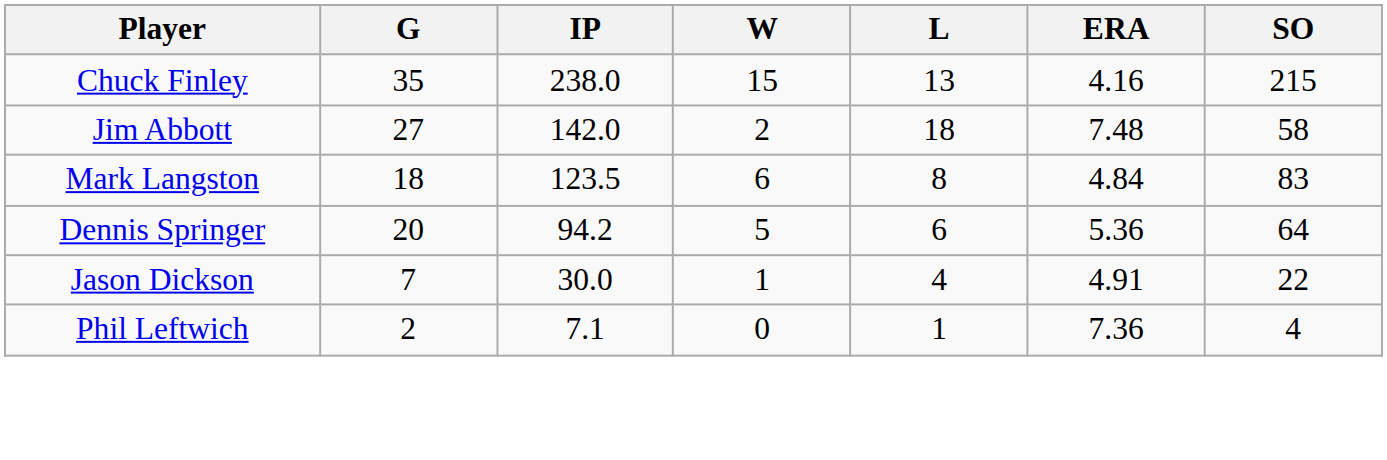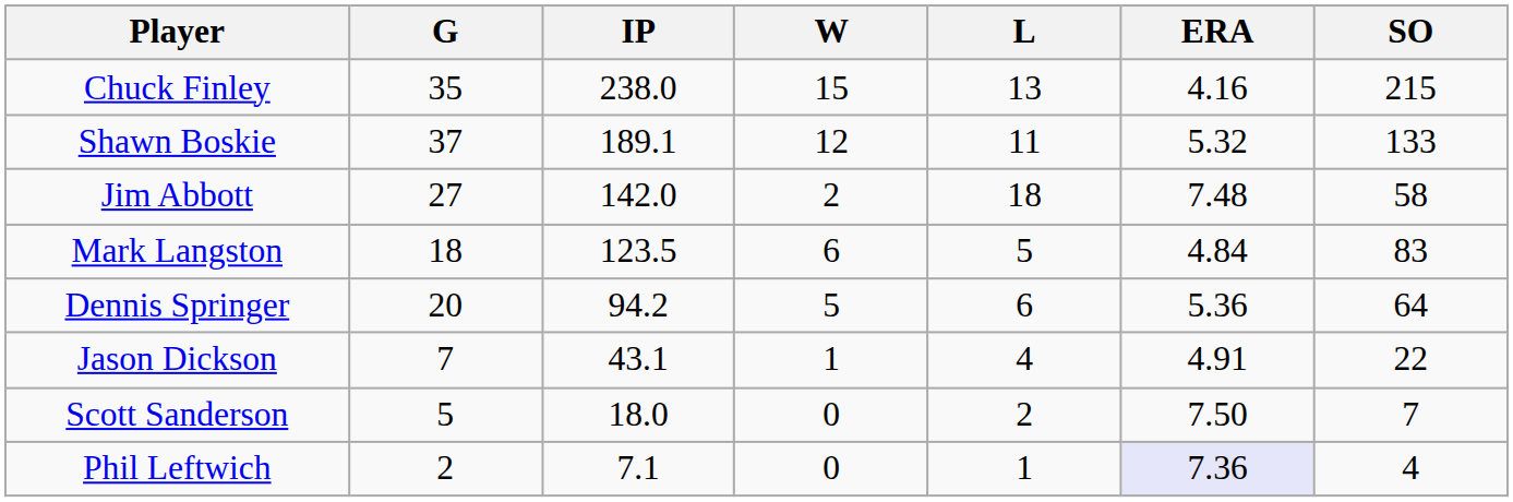 <table class="wikitable sortable">
 <tr>
 <th bgcolor="#DDDDFF" width="16%">Player</th>
 <th bgcolor="#DDDDFF" width="9%">G</th>
 <th bgcolor="#DDDDFF" width="9%">IP</th>
 <th bgcolor="#DDDDFF" width="9%">W</th>
 <th bgcolor="#DDDDFF" width="9%">L</th>
 <th bgcolor="#DDDDFF" width="9%">ERA</th>
 <th bgcolor="#DDDDFF" width="9%">SO</th>
 </tr>
 <tr align=center>
 <td><a href='#'>Chuck Finley</a></td>
 <td>35</td>
 <td>238.0</td>
 <td>15</td>
 <td>13</td>
 <td>4.16</td>
 <td>215</td>
 </tr>
 <tr align=center>
+<td><a href='#'>Shawn Boskie</a></td>
+<td>37</td>
+<td>189.1</td>
+<td>12</td>
+<td>11</td>
+<td>5.32</td>
+<td>133</td>
+</tr>
+<tr align=center>
 <td><a href='#'>Jim Abbott</a></td>
 <td>27</td>
 <td>142.0</td>
 <td>2</td>
 <td>18</td>
 <td>7.48</td>
 <td>58</td>
 </tr>
 <tr align=center>
 <td><a href='#'>Mark Langston</a></td>
 <td>18</td>
 <td>123.5</td>
 <td>6</td>
-<td>8</td>
+<td>5</td>
 <td>4.84</td>
 <td>83</td>
 </tr>
 <tr align=center>
 <td><a href='#'>Dennis Springer</a></td>
 <td>20</td>
 <td>94.2</td>
 <td>5</td>
 <td>6</td>
 <td>5.36</td>
 <td>64</td>
 </tr>
 <tr align=center>
 <td><a href='#'>Jason Dickson</a></td>
 <td>7</td>
-<td>30.0</td>
+<td>43.1</td>
 <td>1</td>
 <td>4</td>
 <td>4.91</td>
 <td>22</td>
+</tr>
+<tr align=center>
+<td><a href='#'>Scott Sanderson</a></td>
+<td>5</td>
+<td>18.0</td>
+<td>0</td>
+<td>2</td>
+<td>7.50</td>
+<td>7</td>
 </tr>
 <tr align=center>
 <td><a href='#'>Phil Leftwich</a></td>
 <td>2</td>
 <td>7.1</td>
 <td>0</td>
 <td>1</td>
-<td>7.36</td>
+<td style="background: lavender;">7.36</td>
 <td>4</td>
 </tr>
 </table>
